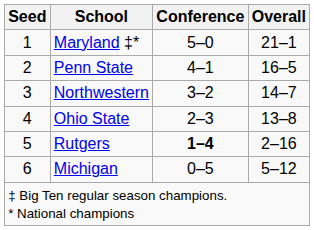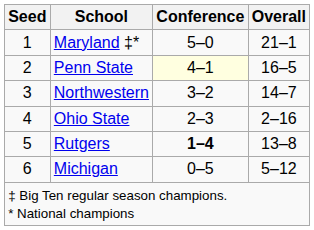 <table class="wikitable" style="text-align:center">
 <tr>
 <th>Seed</th>
 <th>School</th>
 <th>Conference</th>
 <th>Overall</th>
 </tr>
 <tr>
 <td>1</td>
 <td align=left><a href='#'>Maryland</a> ‡*</td>
 <td>5–0</td>
 <td>21–1</td>
 </tr>
 <tr>
 <td>2</td>
 <td align=left><a href='#'>Penn State</a></td>
-<td>4–1</td>
+<td style="background: lightyellow;">4–1</td>
 <td>16–5</td>
 </tr>
 <tr>
 <td>3</td>
 <td align=left><a href='#'>Northwestern</a></td>
 <td>3–2</td>
 <td>14–7</td>
 </tr>
 <tr>
 <td>4</td>
 <td align=left><a href='#'>Ohio State</a></td>
 <td>2–3</td>
-<td>13–8</td>
+<td>2–16</td>
 </tr>
 <tr>
 <td>5</td>
 <td align=left><a href='#'>Rutgers</a></td>
 <td><strong>1–4</strong></td>
-<td>2–16</td>
+<td>13–8</td>
 </tr>
 <tr>
 <td>6</td>
 <td align=left><a href='#'>Michigan</a></td>
 <td>0–5</td>
 <td>5–12</td>
 </tr>
 <tr>
 <td colspan=4 align=left><small>‡ Big Ten regular season champions.<br>* National champions</small></td>
 </tr>
 </table>
